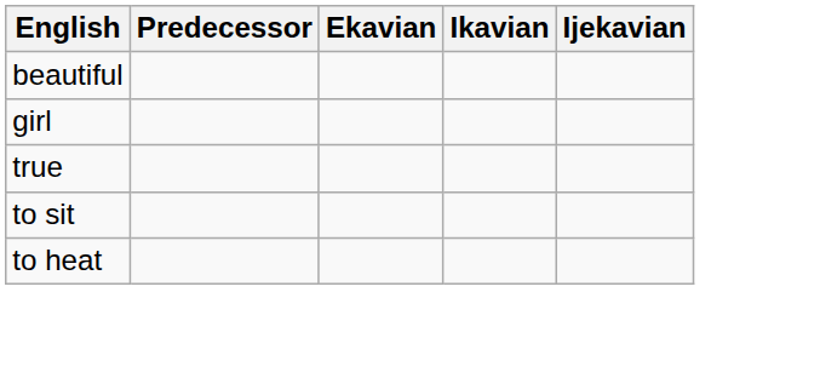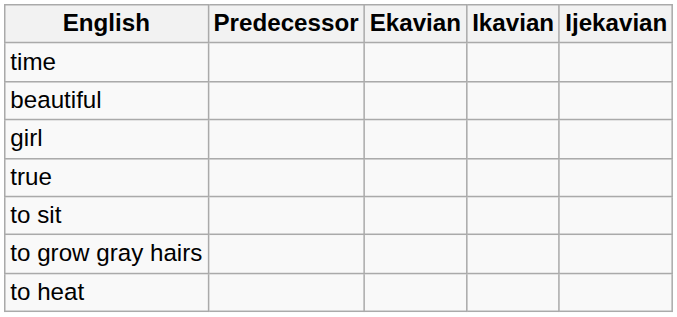 <table class="wikitable">
 <tr>
 <th>English</th>
 <th>Predecessor</th>
 <th>Ekavian</th>
 <th>Ikavian</th>
 <th>Ijekavian</th>
+</tr>
+<tr>
+<td>time</td>
+<td></td>
+<td></td>
+<td></td>
+<td></td>
 </tr>
 <tr>
 <td>beautiful</td>
 <td></td>
 <td></td>
 <td></td>
 <td></td>
 </tr>
 <tr>
 <td>girl</td>
 <td></td>
 <td></td>
 <td></td>
 <td></td>
 </tr>
 <tr>
 <td>true</td>
 <td></td>
 <td></td>
 <td></td>
 <td></td>
 </tr>
 <tr>
 <td>to sit</td>
 <td></td>
 <td></td>
 <td></td>
 <td></td>
 </tr>
 <tr>
+<td>to grow gray hairs</td>
+<td></td>
+<td></td>
+<td></td>
+<td></td>
+</tr>
+<tr>
 <td>to heat</td>
 <td></td>
 <td></td>
 <td></td>
 <td></td>
 </tr>
 </table>
